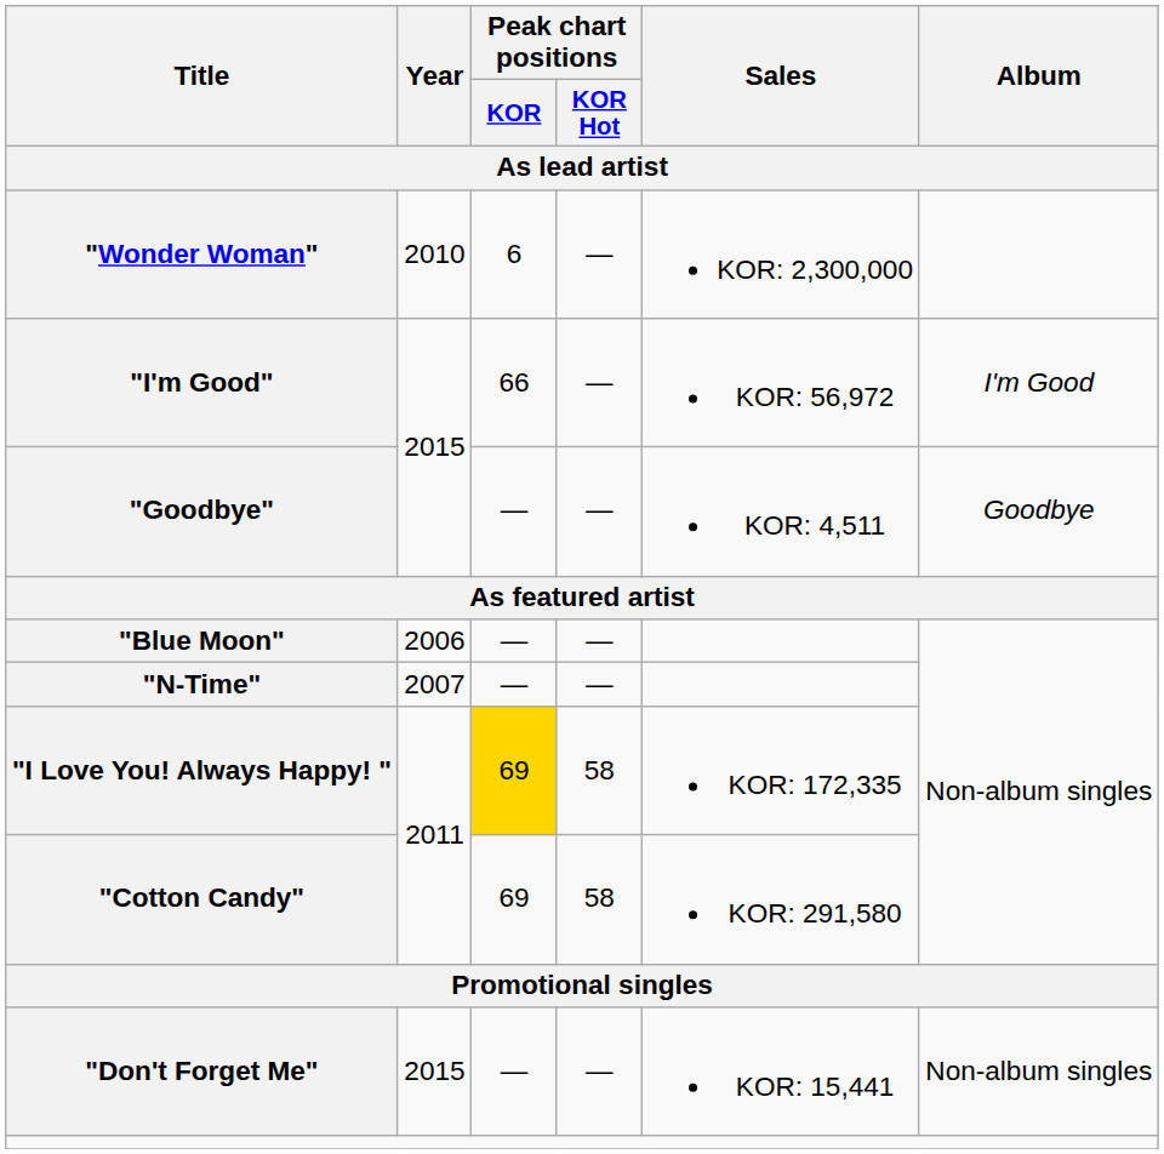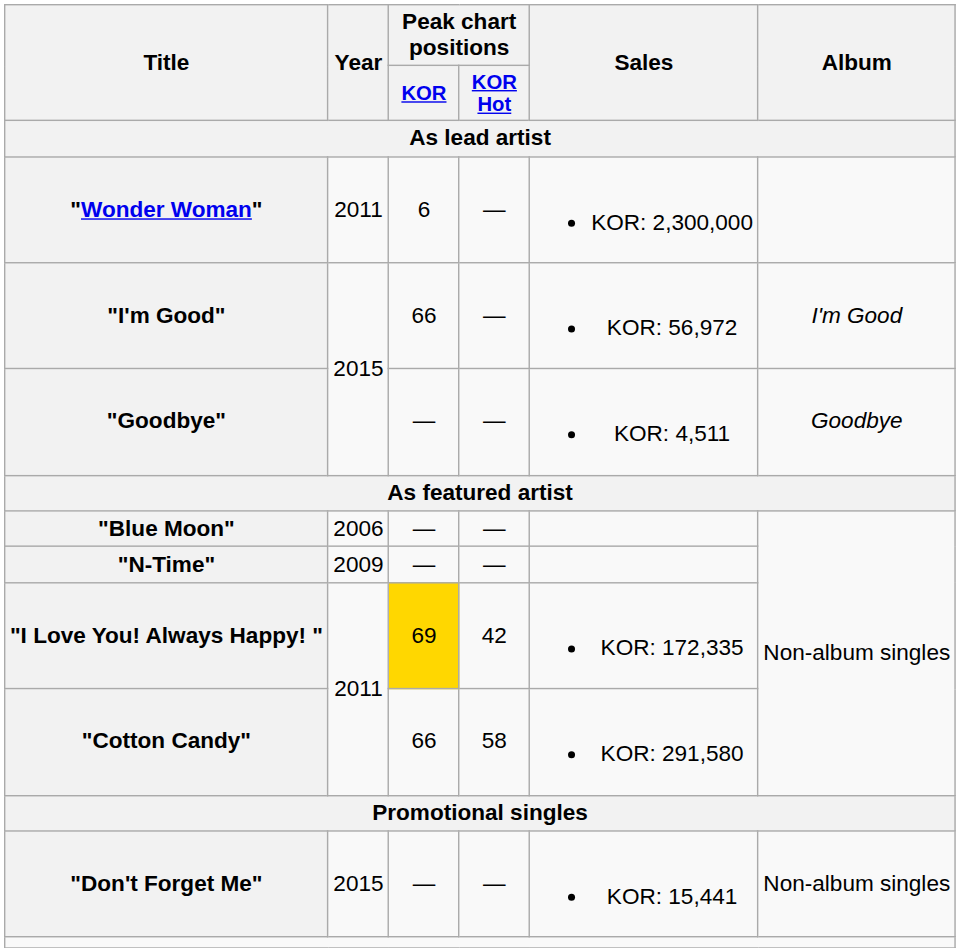 <table class="wikitable plainrowheaders" style="text-align:center">
 <tr>
 <th rowspan="2" scope="col">Title</th>
 <th rowspan="2" scope="col">Year</th>
 <th colspan="2" scope="col">Peak chart positions</th>
 <th rowspan="2" scope="col">Sales</th>
 <th rowspan="2" scope="col">Album</th>
 </tr>
 <tr>
 <th scope="col" style="width:3em;font-size:90%"><a href='#'>KOR</a><br></th>
 <th scope="col" style="width:3em;font-size:90%"><a href='#'>KOR Hot</a></th>
 </tr>
 <tr>
 <th colspan="6">As lead artist</th>
 </tr>
 <tr>
 <th scope="row">"<a href='#'>Wonder Woman</a>" </th>
-<td>2010</td>
+<td>2011</td>
 <td>6</td>
 <td>—</td>
 <td><br><ul><li>KOR: 2,300,000</li></ul></td>
 <td></td>
 </tr>
 <tr>
 <th scope="row">"I'm Good" </th>
 <td rowspan="2">2015</td>
 <td>66</td>
 <td>—</td>
 <td><br><ul><li>KOR: 56,972</li></ul></td>
 <td><em>I'm Good</em></td>
 </tr>
 <tr>
 <th scope="row">"Goodbye"</th>
 <td>—</td>
 <td>—</td>
 <td><br><ul><li>KOR: 4,511</li></ul></td>
 <td><em>Goodbye</em></td>
 </tr>
 <tr>
 <th colspan="6">As featured artist</th>
 </tr>
 <tr>
 <th scope="row">"Blue Moon"<br></th>
 <td>2006</td>
 <td>—</td>
 <td>—</td>
 <td></td>
 <td rowspan="4">Non-album singles</td>
 </tr>
 <tr>
 <th scope="row">"N-Time"<br></th>
-<td>2007</td>
+<td>2009</td>
 <td>—</td>
 <td>—</td>
 <td></td>
 </tr>
 <tr>
 <th scope="row">"I Love You! Always Happy! "<br></th>
 <td rowspan="2">2011</td>
 <td style="background: gold;">69</td>
-<td>58</td>
+<td>42</td>
 <td><br><ul><li>KOR: 172,335</li></ul></td>
 </tr>
 <tr>
 <th scope="row">"Cotton Candy"<br></th>
-<td>69</td>
+<td>66</td>
 <td>58</td>
 <td><br><ul><li>KOR: 291,580</li></ul></td>
 </tr>
 <tr>
 <th colspan="6">Promotional singles</th>
 </tr>
 <tr>
 <th scope="row">"Don't Forget Me"</th>
 <td>2015</td>
 <td>—</td>
 <td>—</td>
 <td><br><ul><li>KOR: 15,441</li></ul></td>
 <td>Non-album singles</td>
 </tr>
 <tr>
 <td colspan="7"></td>
 </tr>
 </table>
